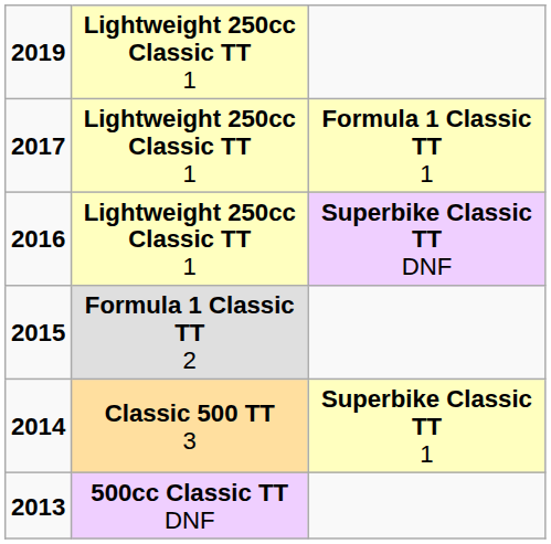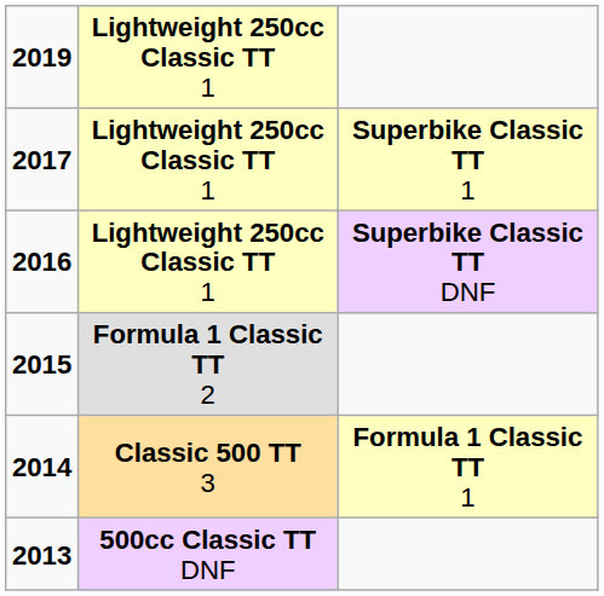 <table class="wikitable" style="font-size: 95%;">
 <tr>
 <td><strong>2019</strong></td>
 <td style="background:#ffffbf;" align="center" width="140pt"><strong>Lightweight 250cc Classic TT</strong><br>1</td>
 <td></td>
 </tr>
 <tr>
 <td><strong>2017</strong></td>
 <td style="background:#ffffbf;" align="center" width="140pt"><strong>Lightweight 250cc Classic TT</strong><br>1</td>
-<td style="background:#ffffbf;" align="center" width="140pt"><strong>Formula 1 Classic TT</strong><br>1</td>
+<td style="background:#ffffbf;" align="center" width="140pt"><strong>Superbike Classic TT</strong><br>1</td>
 </tr>
 <tr>
 <td><strong>2016</strong></td>
 <td style="background:#ffffbf;" align="center" width="140pt"><strong>Lightweight 250cc Classic TT</strong><br>1</td>
 <td style="background:#efcfff;" align="center" width="140pt"><strong>Superbike Classic TT</strong><br>DNF</td>
 </tr>
 <tr>
 <td><strong>2015</strong></td>
 <td style="background:#dfdfdf;" align="center" width="140pt"><strong>Formula 1 Classic TT</strong><br>2</td>
 <td></td>
 </tr>
 <tr>
 <td><strong>2014</strong></td>
 <td style="background:#ffdf9f;" align="center" width="140pt"><strong>Classic 500 TT</strong><br>3</td>
-<td style="background:#ffffbf;" align="center" width="140pt"><strong>Superbike Classic TT</strong><br>1</td>
+<td style="background:#ffffbf;" align="center" width="140pt"><strong>Formula 1 Classic TT</strong><br>1</td>
 </tr>
 <tr>
 <td><strong>2013</strong></td>
 <td style="background:#efcfff;" align="center" width="140pt"><strong>500cc Classic TT</strong><br>DNF</td>
 <td></td>
 </tr>
 </table>
